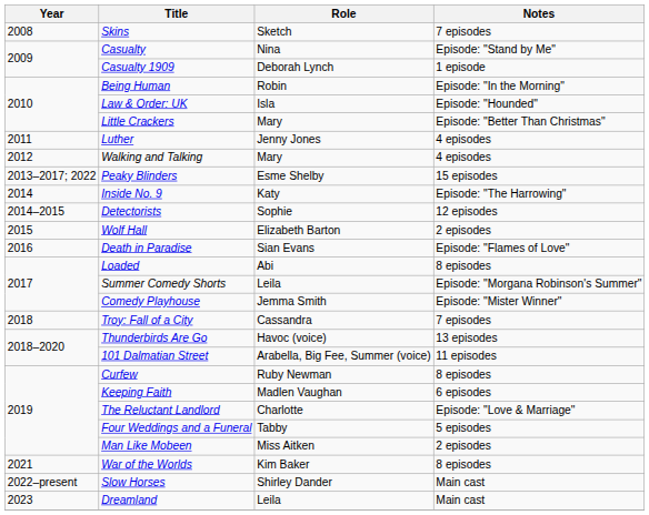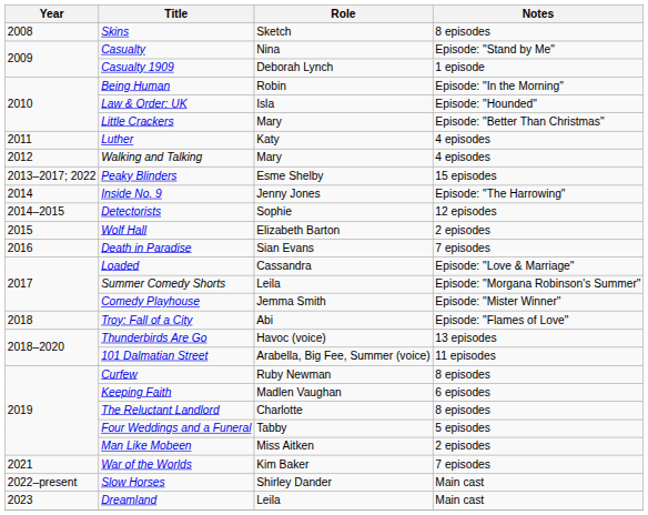 <table class="wikitable sortable">
 <tr>
 <th>Year</th>
 <th>Title</th>
 <th>Role</th>
 <th class="unsortable">Notes</th>
 </tr>
 <tr>
 <td>2008</td>
 <td><em><a href='#'>Skins</a></em></td>
 <td>Sketch</td>
-<td>7 episodes</td>
+<td>8 episodes</td>
 </tr>
 <tr>
 <td rowspan="2">2009</td>
 <td><em><a href='#'>Casualty</a></em></td>
 <td>Nina</td>
 <td>Episode: "Stand by Me"</td>
 </tr>
 <tr>
 <td><em><a href='#'>Casualty 1909</a></em></td>
 <td>Deborah Lynch</td>
 <td>1 episode</td>
 </tr>
 <tr>
 <td rowspan="3">2010</td>
 <td><em><a href='#'>Being Human</a></em></td>
 <td>Robin</td>
 <td>Episode: "In the Morning"</td>
 </tr>
 <tr>
 <td><em><a href='#'>Law & Order: UK</a></em></td>
 <td>Isla</td>
 <td>Episode: "Hounded"</td>
 </tr>
 <tr>
 <td><em><a href='#'>Little Crackers</a></em></td>
 <td>Mary</td>
 <td>Episode: "Better Than Christmas"</td>
 </tr>
 <tr>
 <td>2011</td>
 <td><em><a href='#'>Luther</a></em></td>
-<td>Jenny Jones</td>
+<td>Katy</td>
 <td>4 episodes</td>
 </tr>
 <tr>
 <td>2012</td>
 <td><em>Walking and Talking</em></td>
 <td>Mary</td>
 <td>4 episodes</td>
 </tr>
 <tr>
 <td>2013–2017; 2022</td>
 <td><em><a href='#'>Peaky Blinders</a></em></td>
 <td>Esme Shelby</td>
 <td>15 episodes</td>
 </tr>
 <tr>
 <td>2014</td>
 <td><em><a href='#'>Inside No. 9</a></em></td>
-<td>Katy</td>
+<td>Jenny Jones</td>
 <td>Episode: "The Harrowing"</td>
 </tr>
 <tr>
 <td>2014–2015</td>
 <td><em><a href='#'>Detectorists</a></em></td>
 <td>Sophie</td>
 <td>12 episodes</td>
 </tr>
 <tr>
 <td>2015</td>
 <td><em><a href='#'>Wolf Hall</a></em></td>
 <td>Elizabeth Barton</td>
 <td>2 episodes</td>
 </tr>
 <tr>
 <td>2016</td>
 <td><em><a href='#'>Death in Paradise</a></em></td>
 <td>Sian Evans</td>
-<td>Episode: "Flames of Love"</td>
+<td>7 episodes</td>
 </tr>
 <tr>
 <td rowspan="3">2017</td>
 <td><em><a href='#'>Loaded</a></em></td>
-<td>Abi</td>
-<td>8 episodes</td>
+<td>Cassandra</td>
+<td>Episode: "Love & Marriage"</td>
 </tr>
 <tr>
 <td><em>Summer Comedy Shorts</em></td>
 <td>Leila</td>
 <td>Episode: "Morgana Robinson's Summer"</td>
 </tr>
 <tr>
 <td><em><a href='#'>Comedy Playhouse</a></em></td>
 <td>Jemma Smith</td>
 <td>Episode: "Mister Winner"</td>
 </tr>
 <tr>
 <td>2018</td>
 <td><em><a href='#'>Troy: Fall of a City</a></em></td>
-<td>Cassandra</td>
-<td>7 episodes</td>
+<td>Abi</td>
+<td>Episode: "Flames of Love"</td>
 </tr>
 <tr>
 <td rowspan="2">2018–2020</td>
 <td><em><a href='#'>Thunderbirds Are Go</a></em></td>
 <td>Havoc (voice)</td>
 <td>13 episodes</td>
 </tr>
 <tr>
 <td><em><a href='#'>101 Dalmatian Street</a></em></td>
 <td>Arabella, Big Fee, Summer (voice)</td>
 <td>11 episodes</td>
 </tr>
 <tr>
 <td rowspan="5">2019</td>
 <td><em><a href='#'>Curfew</a></em></td>
 <td>Ruby Newman</td>
 <td>8 episodes</td>
 </tr>
 <tr>
 <td><em><a href='#'>Keeping Faith</a></em></td>
 <td>Madlen Vaughan</td>
 <td>6 episodes</td>
 </tr>
 <tr>
 <td><em><a href='#'>The Reluctant Landlord</a></em></td>
 <td>Charlotte</td>
-<td>Episode: "Love & Marriage"</td>
+<td>8 episodes</td>
 </tr>
 <tr>
 <td><em><a href='#'>Four Weddings and a Funeral</a></em></td>
 <td>Tabby</td>
 <td>5 episodes</td>
 </tr>
 <tr>
 <td><em><a href='#'>Man Like Mobeen</a></em></td>
 <td>Miss Aitken</td>
 <td>2 episodes</td>
 </tr>
 <tr>
 <td>2021</td>
 <td><em><a href='#'>War of the Worlds</a></em></td>
 <td>Kim Baker</td>
-<td>8 episodes</td>
+<td>7 episodes</td>
 </tr>
 <tr>
 <td>2022–present</td>
 <td><em><a href='#'>Slow Horses</a></em></td>
 <td>Shirley Dander</td>
 <td>Main cast</td>
 </tr>
 <tr>
 <td>2023</td>
 <td><em><a href='#'>Dreamland</a></em></td>
 <td>Leila</td>
 <td>Main cast</td>
 </tr>
 <tr>
 </tr>
 </table>
